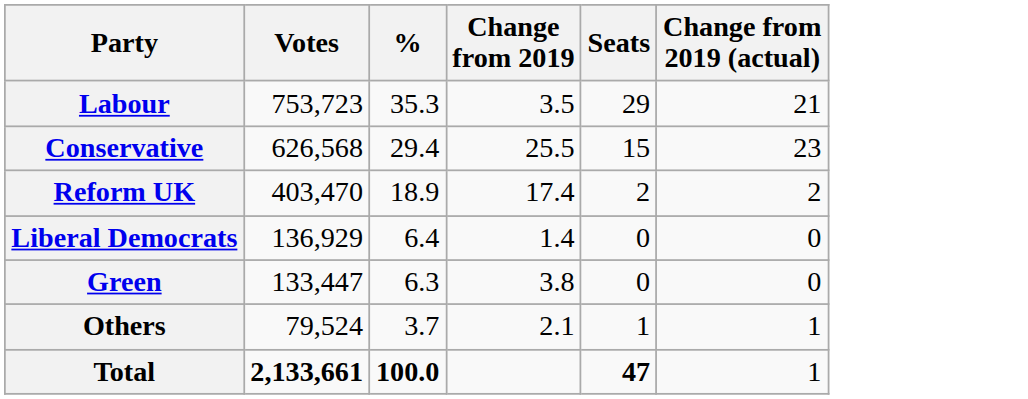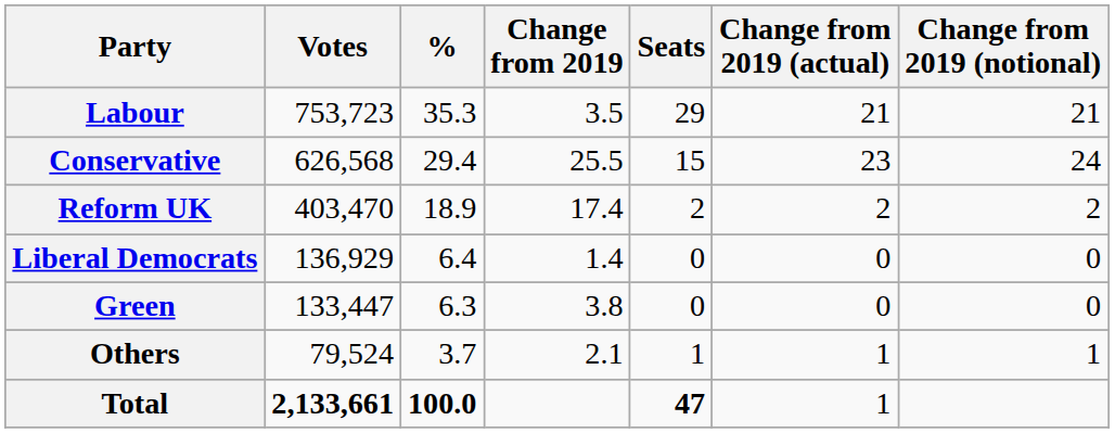 <table class="wikitable plainrowheaders" style="text-align:right">
 <tr>
 <th scope="col">Party</th>
 <th scope="col">Votes</th>
 <th scope="col">%</th>
 <th scope="col">Change<br>from 2019</th>
 <th scope="col">Seats</th>
 <th>Change from<br>2019 (actual)</th>
+<th scope="col">Change from<br>2019 (notional)</th>
 </tr>
 <tr>
 <th scope="row"><a href='#'>Labour</a></th>
 <td>753,723</td>
 <td>35.3</td>
 <td> 3.5</td>
 <td>29</td>
+<td> 21</td>
 <td> 21</td>
 </tr>
 <tr>
 <th scope="row"><a href='#'>Conservative</a></th>
 <td>626,568</td>
 <td>29.4</td>
 <td> 25.5</td>
 <td>15</td>
 <td> 23</td>
+<td> 24</td>
 </tr>
 <tr>
 <th scope="row"><a href='#'>Reform UK</a></th>
 <td>403,470</td>
 <td>18.9</td>
 <td> 17.4</td>
 <td>2</td>
+<td> 2</td>
 <td> 2</td>
 </tr>
 <tr>
 <th scope="row"><a href='#'>Liberal Democrats</a></th>
 <td>136,929</td>
 <td>6.4</td>
 <td> 1.4</td>
 <td>0</td>
 <td> 0</td>
+<td> 0</td>
 </tr>
 <tr>
 <th scope="row"><a href='#'>Green</a></th>
 <td>133,447</td>
 <td>6.3</td>
 <td> 3.8</td>
 <td>0</td>
+<td> 0</td>
 <td> 0</td>
 </tr>
 <tr>
 <th scope="row">Others</th>
 <td>79,524</td>
 <td>3.7</td>
 <td> 2.1</td>
 <td>1</td>
 <td> 1</td>
+<td> 1</td>
 </tr>
 <tr>
 <th scope="row"><strong>Total</strong></th>
 <td><strong>2,133,661</strong></td>
 <td><strong>100.0</strong></td>
 <td></td>
 <td><strong>47</strong></td>
 <td> 1</td>
+<td></td>
 </tr>
 </table>
